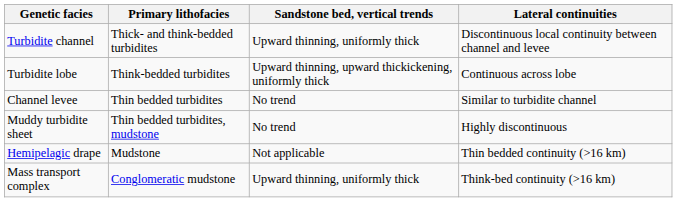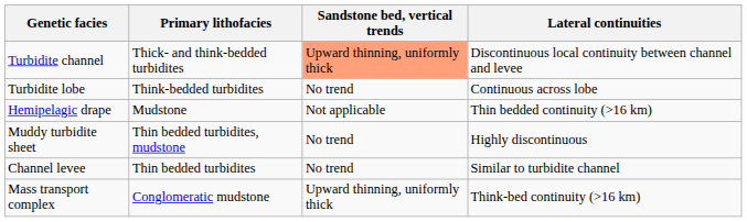 <table class="wikitable">
 <tr>
 <th>Genetic facies</th>
 <th>Primary lithofacies</th>
 <th>Sandstone bed, vertical trends</th>
 <th>Lateral continuities</th>
 </tr>
 <tr>
 <td><a href='#'>Turbidite</a> channel</td>
 <td>Thick- and think-bedded turbidites</td>
-<td>Upward thinning, uniformly thick</td>
+<td style="background: lightsalmon;">Upward thinning, uniformly thick</td>
 <td>Discontinuous local continuity between channel and levee</td>
 </tr>
 <tr>
 <td>Turbidite lobe</td>
 <td>Think-bedded turbidites</td>
-<td>Upward thinning, upward thickickening, uniformly thick</td>
+<td>No trend</td>
 <td>Continuous across lobe</td>
+</tr>
+<tr>
+<td><a href='#'>Hemipelagic</a> drape</td>
+<td>Mudstone</td>
+<td>Not applicable</td>
+<td>Thin bedded continuity (>16 km)</td>
+</tr>
+<tr>
+<td>Muddy turbidite sheet</td>
+<td>Thin bedded turbidites, <a href='#'>mudstone</a></td>
+<td>No trend</td>
+<td>Highly discontinuous</td>
 </tr>
 <tr>
 <td>Channel levee</td>
 <td>Thin bedded turbidites</td>
 <td>No trend</td>
 <td>Similar to turbidite channel</td>
 </tr>
 <tr>
-<td>Muddy turbidite sheet</td>
-<td>Thin bedded turbidites, <a href='#'>mudstone</a></td>
-<td>No trend</td>
-<td>Highly discontinuous</td>
-</tr>
-<tr>
-<td><a href='#'>Hemipelagic</a> drape</td>
-<td>Mudstone</td>
-<td>Not applicable</td>
-<td>Thin bedded continuity (>16 km)</td>
-</tr>
-<tr>
 <td>Mass transport complex</td>
 <td><a href='#'>Conglomeratic</a> mudstone</td>
 <td>Upward thinning, uniformly thick</td>
 <td>Think-bed continuity (>16 km)</td>
 </tr>
 </table>
